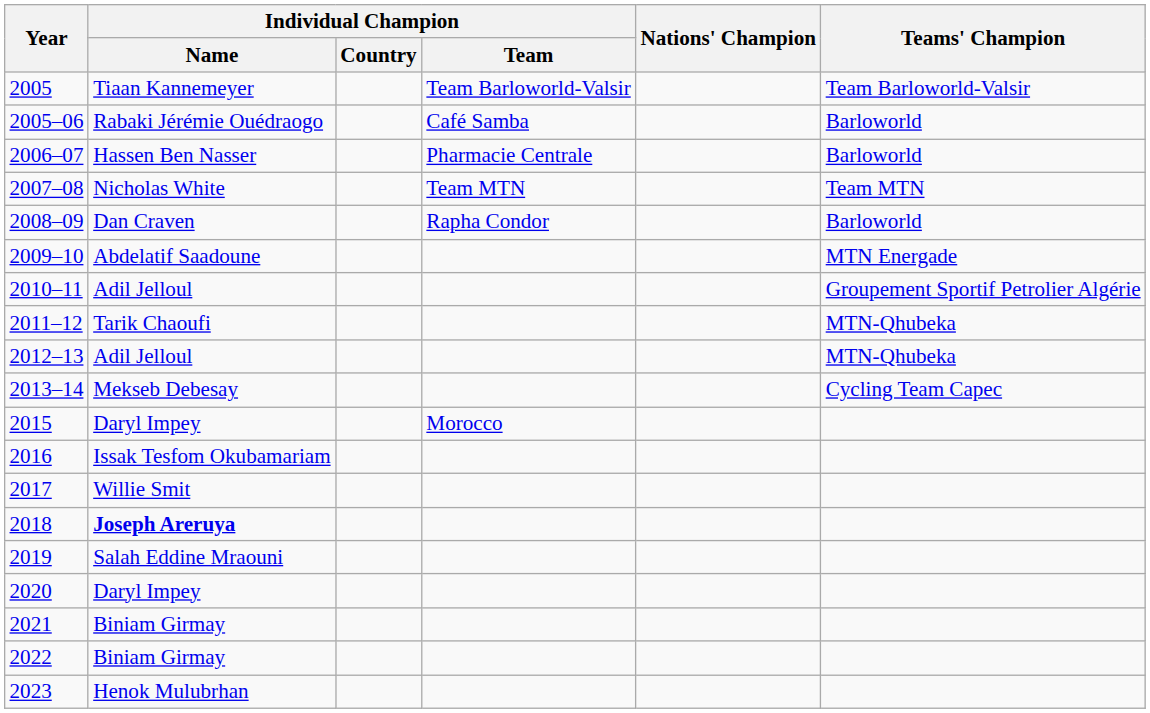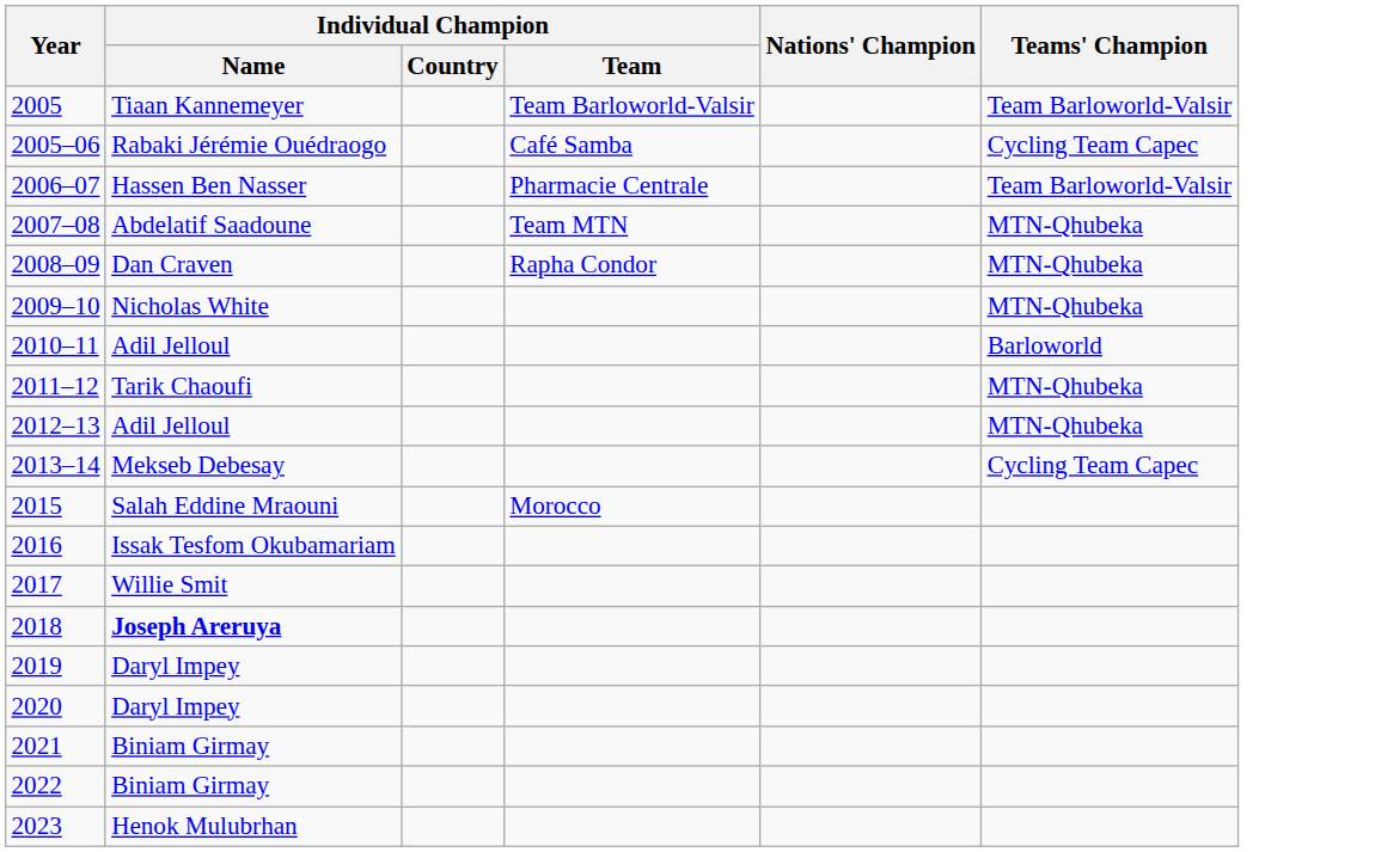 <table class="wikitable">
 <tr>
 <th rowspan=2>Year</th>
 <th colspan=3>Individual Champion</th>
 <th rowspan=2>Nations' Champion</th>
 <th rowspan=2>Teams' Champion</th>
 </tr>
 <tr>
 <th>Name</th>
 <th>Country</th>
 <th>Team</th>
 </tr>
 <tr>
 <td><a href='#'>2005</a></td>
 <td><a href='#'>Tiaan Kannemeyer</a></td>
 <td></td>
 <td><a href='#'>Team Barloworld-Valsir</a></td>
 <td></td>
 <td><a href='#'>Team Barloworld-Valsir</a></td>
 </tr>
 <tr>
 <td><a href='#'>2005–06</a></td>
 <td><a href='#'>Rabaki Jérémie Ouédraogo</a></td>
 <td></td>
 <td><a href='#'>Café Samba</a></td>
 <td></td>
-<td><a href='#'>Barloworld</a></td>
+<td><a href='#'>Cycling Team Capec</a></td>
 </tr>
 <tr>
 <td><a href='#'>2006–07</a></td>
 <td><a href='#'>Hassen Ben Nasser</a></td>
 <td></td>
 <td><a href='#'>Pharmacie Centrale</a></td>
 <td></td>
-<td><a href='#'>Barloworld</a></td>
+<td><a href='#'>Team Barloworld-Valsir</a></td>
 </tr>
 <tr>
 <td><a href='#'>2007–08</a></td>
-<td><a href='#'>Nicholas White</a></td>
+<td><a href='#'>Abdelatif Saadoune</a></td>
 <td></td>
 <td><a href='#'>Team MTN</a></td>
 <td></td>
-<td><a href='#'>Team MTN</a></td>
+<td><a href='#'>MTN-Qhubeka</a></td>
 </tr>
 <tr>
 <td><a href='#'>2008–09</a></td>
 <td><a href='#'>Dan Craven</a></td>
 <td></td>
 <td><a href='#'>Rapha Condor</a></td>
 <td></td>
-<td><a href='#'>Barloworld</a></td>
+<td><a href='#'>MTN-Qhubeka</a></td>
 </tr>
 <tr>
 <td><a href='#'>2009–10</a></td>
-<td><a href='#'>Abdelatif Saadoune</a></td>
+<td><a href='#'>Nicholas White</a></td>
 <td></td>
 <td></td>
 <td></td>
-<td><a href='#'>MTN Energade</a></td>
+<td><a href='#'>MTN-Qhubeka</a></td>
 </tr>
 <tr>
 <td><a href='#'>2010–11</a></td>
 <td><a href='#'>Adil Jelloul</a></td>
 <td></td>
 <td></td>
 <td></td>
-<td><a href='#'>Groupement Sportif Petrolier Algérie</a></td>
+<td><a href='#'>Barloworld</a></td>
 </tr>
 <tr>
 <td><a href='#'>2011–12</a></td>
 <td><a href='#'>Tarik Chaoufi</a></td>
 <td></td>
 <td></td>
 <td></td>
 <td><a href='#'>MTN-Qhubeka</a></td>
 </tr>
 <tr>
 <td><a href='#'>2012–13</a></td>
 <td><a href='#'>Adil Jelloul</a></td>
 <td></td>
 <td></td>
 <td></td>
 <td><a href='#'>MTN-Qhubeka</a></td>
 </tr>
 <tr>
 <td><a href='#'>2013–14</a></td>
 <td><a href='#'>Mekseb Debesay</a></td>
 <td></td>
 <td></td>
 <td></td>
 <td><a href='#'>Cycling Team Capec</a></td>
 </tr>
 <tr>
 <td><a href='#'>2015</a></td>
-<td><a href='#'>Daryl Impey</a></td>
+<td><a href='#'>Salah Eddine Mraouni</a></td>
 <td></td>
 <td><a href='#'>Morocco</a></td>
 <td></td>
 <td></td>
 </tr>
 <tr>
 <td><a href='#'>2016</a></td>
 <td><a href='#'>Issak Tesfom Okubamariam</a></td>
 <td></td>
 <td></td>
 <td></td>
 <td></td>
 </tr>
 <tr>
 <td><a href='#'>2017</a></td>
 <td><a href='#'>Willie Smit</a></td>
 <td></td>
 <td></td>
 <td></td>
 <td></td>
 </tr>
 <tr>
 <td><a href='#'>2018</a></td>
 <td><strong><a href='#'>Joseph Areruya</a></strong></td>
 <td></td>
 <td></td>
 <td></td>
 <td></td>
 </tr>
 <tr>
 <td><a href='#'>2019</a></td>
-<td><a href='#'>Salah Eddine Mraouni</a></td>
+<td><a href='#'>Daryl Impey</a></td>
 <td></td>
 <td></td>
 <td></td>
 <td></td>
 </tr>
 <tr>
 <td><a href='#'>2020</a></td>
 <td><a href='#'>Daryl Impey</a></td>
 <td></td>
 <td></td>
 <td></td>
 <td></td>
 </tr>
 <tr>
 <td><a href='#'>2021</a></td>
 <td><a href='#'>Biniam Girmay</a></td>
 <td></td>
 <td></td>
 <td></td>
 <td></td>
 </tr>
 <tr>
 <td><a href='#'>2022</a></td>
 <td><a href='#'>Biniam Girmay</a></td>
 <td></td>
 <td></td>
 <td></td>
 <td></td>
 </tr>
 <tr>
 <td><a href='#'>2023</a></td>
 <td><a href='#'>Henok Mulubrhan</a></td>
 <td></td>
 <td></td>
 <td></td>
 <td></td>
 </tr>
 </table>
